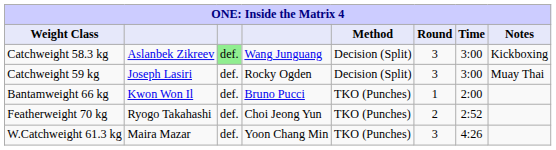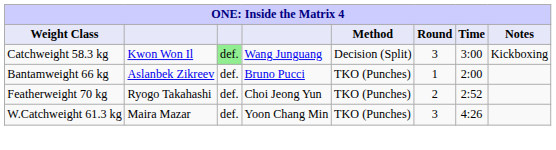 <table class="wikitable" style="font-size: 80%;">
 <tr>
 <th colspan="8" style="background-color: #ccf; color: #000080; text-align: center;"><strong>ONE: Inside the Matrix 4</strong></th>
 </tr>
 <tr>
 <th colspan="1" style="background-color: #E6E8FA; color: #000000; text-align: center;">Weight Class</th>
 <th colspan="1" style="background-color: #E6E8FA; color: #000000; text-align: center;"></th>
 <th colspan="1" style="background-color: #E6E8FA; color: #000000; text-align: center;"></th>
 <th colspan="1" style="background-color: #E6E8FA; color: #000000; text-align: center;"></th>
 <th colspan="1" style="background-color: #E6E8FA; color: #000000; text-align: center;">Method</th>
 <th colspan="1" style="background-color: #E6E8FA; color: #000000; text-align: center;">Round</th>
 <th colspan="1" style="background-color: #E6E8FA; color: #000000; text-align: center;">Time</th>
 <th colspan="1" style="background-color: #E6E8FA; color: #000000; text-align: center;">Notes</th>
 </tr>
 <tr>
 <td>Catchweight 58.3 kg</td>
-<td> <a href='#'>Aslanbek Zikreev</a></td>
+<td> <a href='#'>Kwon Won Il</a></td>
 <td style="background: lightgreen;">def.</td>
 <td> <a href='#'>Wang Junguang</a></td>
 <td>Decision (Split)</td>
 <td align=center>3</td>
 <td align=center>3:00</td>
 <td>Kickboxing</td>
 </tr>
 <tr>
-<td>Catchweight 59 kg</td>
-<td> <a href='#'>Joseph Lasiri</a></td>
-<td>def.</td>
-<td> Rocky Ogden</td>
-<td>Decision (Split)</td>
-<td align=center>3</td>
-<td align=center>3:00</td>
-<td>Muay Thai</td>
-</tr>
-<tr>
 <td>Bantamweight 66 kg</td>
-<td> <a href='#'>Kwon Won Il</a></td>
+<td> <a href='#'>Aslanbek Zikreev</a></td>
 <td>def.</td>
 <td> <a href='#'>Bruno Pucci</a></td>
 <td>TKO (Punches)</td>
 <td align=center>1</td>
 <td align=center>2:00</td>
 <td></td>
 </tr>
 <tr>
 <td>Featherweight 70 kg</td>
 <td> Ryogo Takahashi</td>
 <td>def.</td>
 <td> Choi Jeong Yun</td>
 <td>TKO (Punches)</td>
 <td align=center>2</td>
 <td align=center>2:52</td>
 <td></td>
 </tr>
 <tr>
 <td>W.Catchweight 61.3 kg</td>
 <td> Maira Mazar</td>
 <td>def.</td>
 <td> Yoon Chang Min</td>
 <td>TKO (Punches)</td>
 <td align=center>3</td>
 <td align=center>4:26</td>
 <td></td>
 </tr>
 </table>
